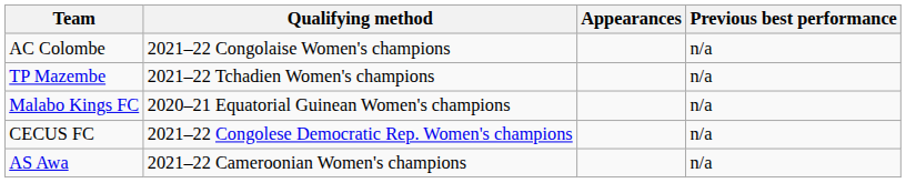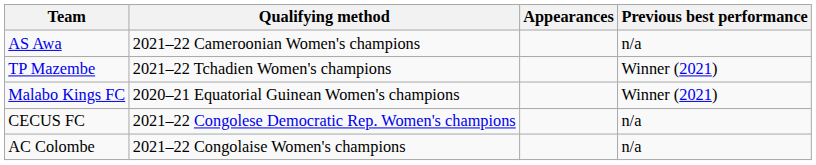 <table class="wikitable sortable" style="text-align: left;">
 <tr>
 <th>Team</th>
 <th>Qualifying method</th>
 <th>Appearances</th>
 <th>Previous best performance</th>
 </tr>
 <tr>
-<td> AC Colombe</td>
-<td>2021–22 Congolaise Women's champions</td>
+<td> <a href='#'>AS Awa</a></td>
+<td>2021–22 Cameroonian Women's champions</td>
 <td></td>
 <td>n/a</td>
 </tr>
 <tr>
 <td> <a href='#'>TP Mazembe</a></td>
 <td>2021–22 Tchadien Women's champions</td>
 <td></td>
-<td>n/a</td>
+<td>Winner (<a href='#'>2021</a>)</td>
 </tr>
 <tr>
 <td> <a href='#'>Malabo Kings FC</a></td>
 <td>2020–21 Equatorial Guinean Women's champions</td>
 <td></td>
-<td>n/a</td>
+<td>Winner (<a href='#'>2021</a>)</td>
 </tr>
 <tr>
 <td> CECUS FC</td>
 <td>2021–22 <a href='#'>Congolese Democratic Rep. Women's champions</a></td>
 <td></td>
 <td>n/a</td>
 </tr>
 <tr>
-<td> <a href='#'>AS Awa</a></td>
-<td>2021–22 Cameroonian Women's champions</td>
+<td> AC Colombe</td>
+<td>2021–22 Congolaise Women's champions</td>
 <td></td>
 <td>n/a</td>
 </tr>
 </table>
